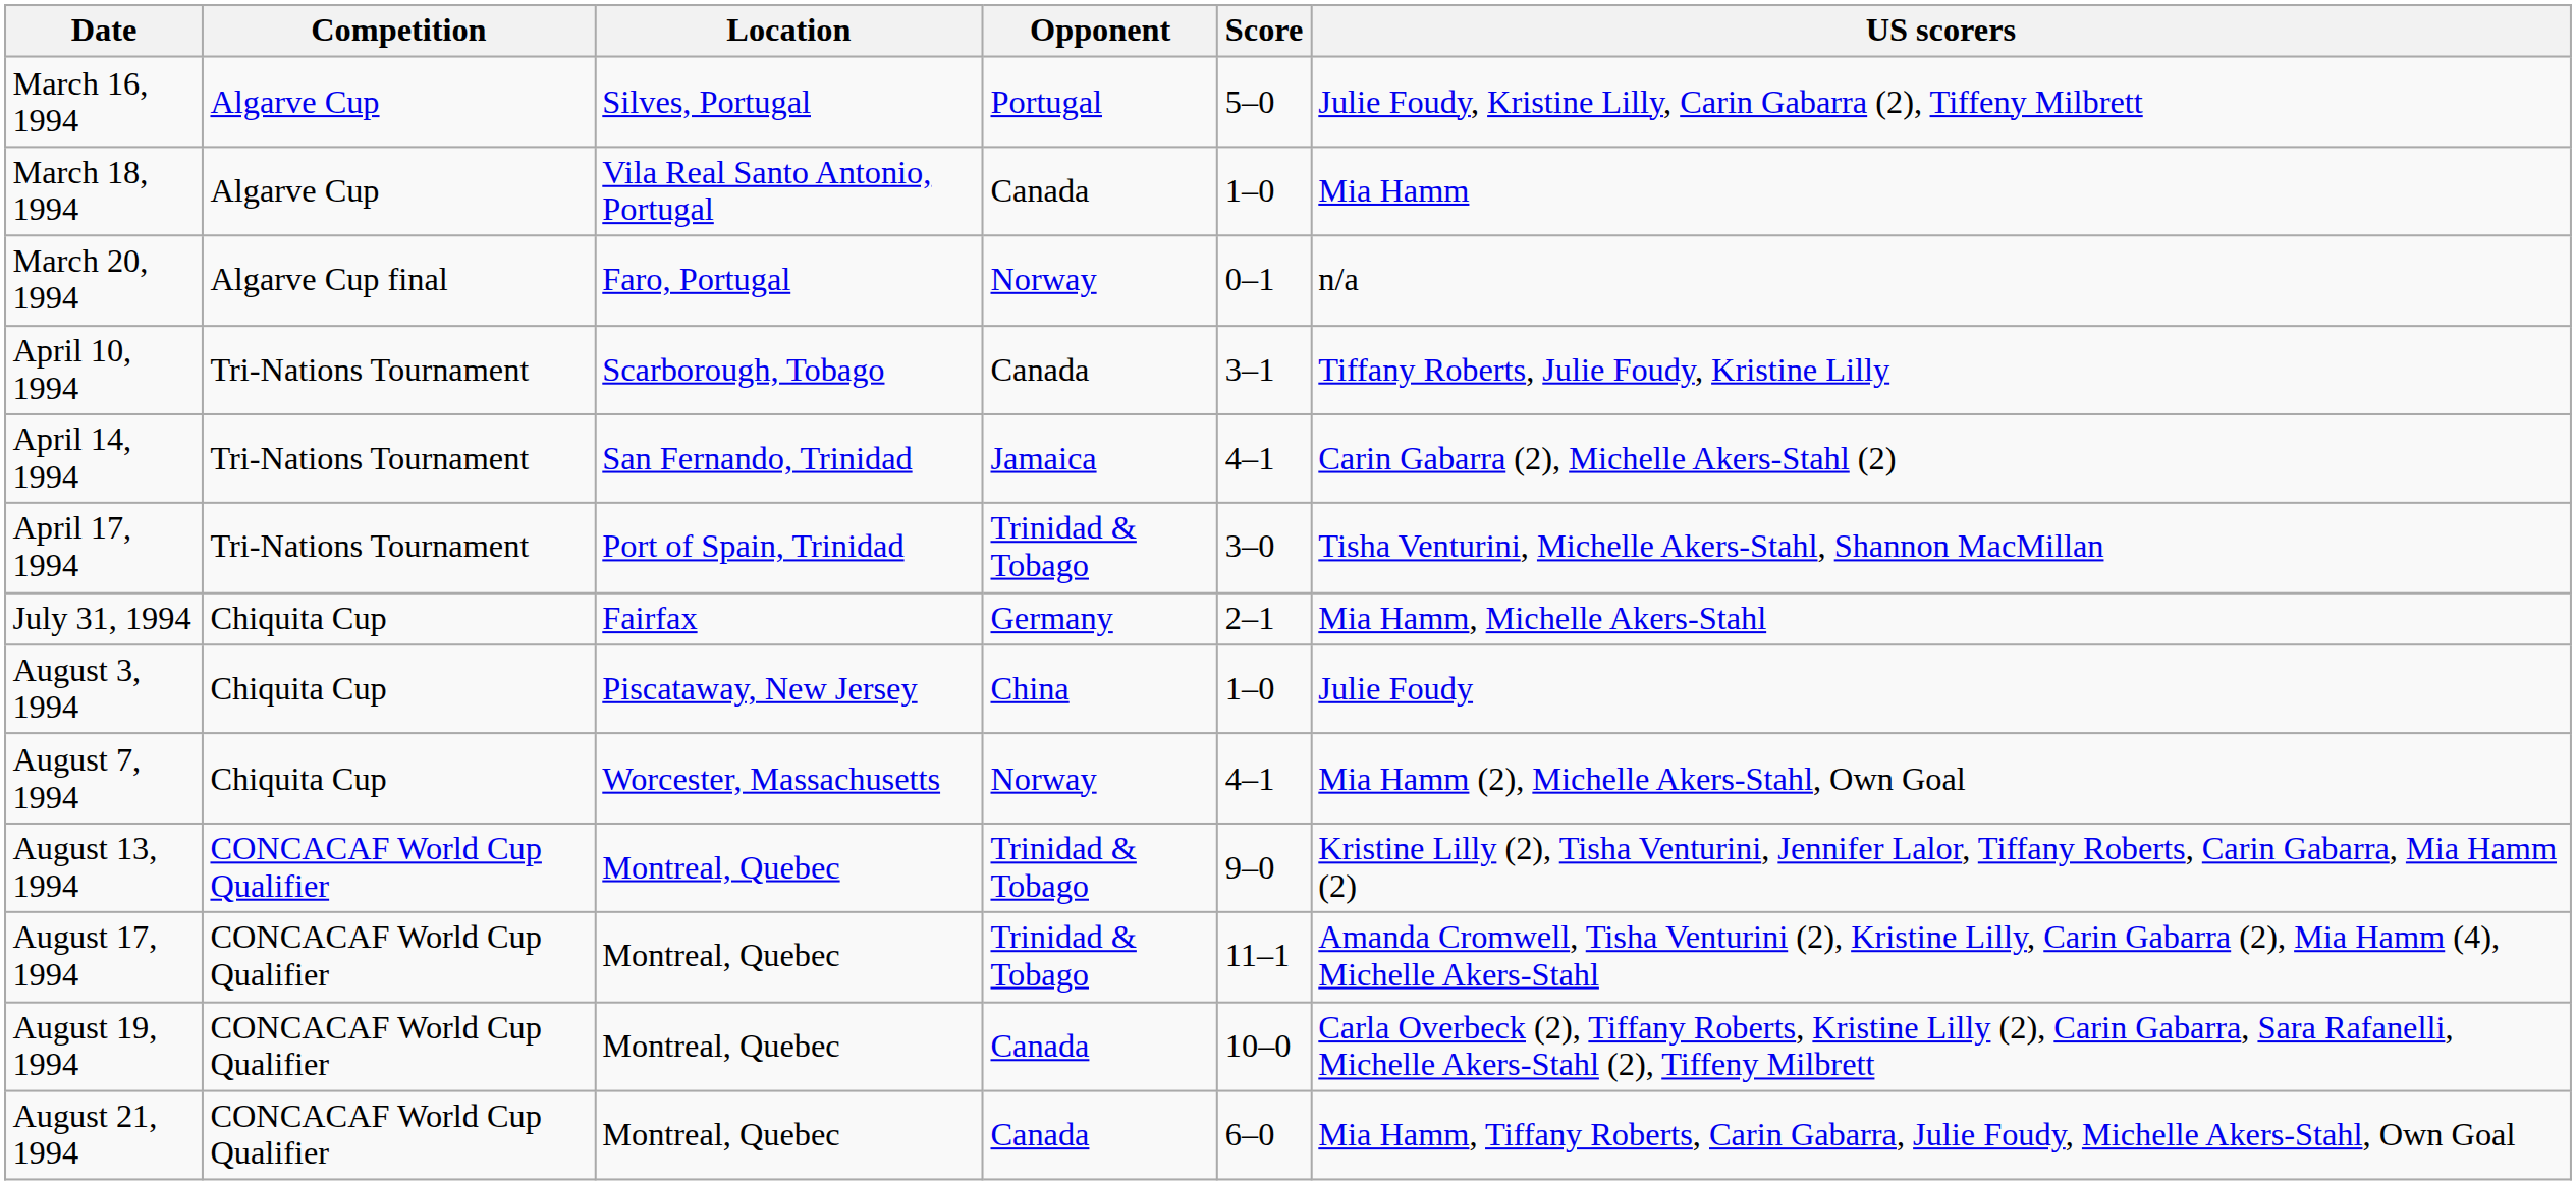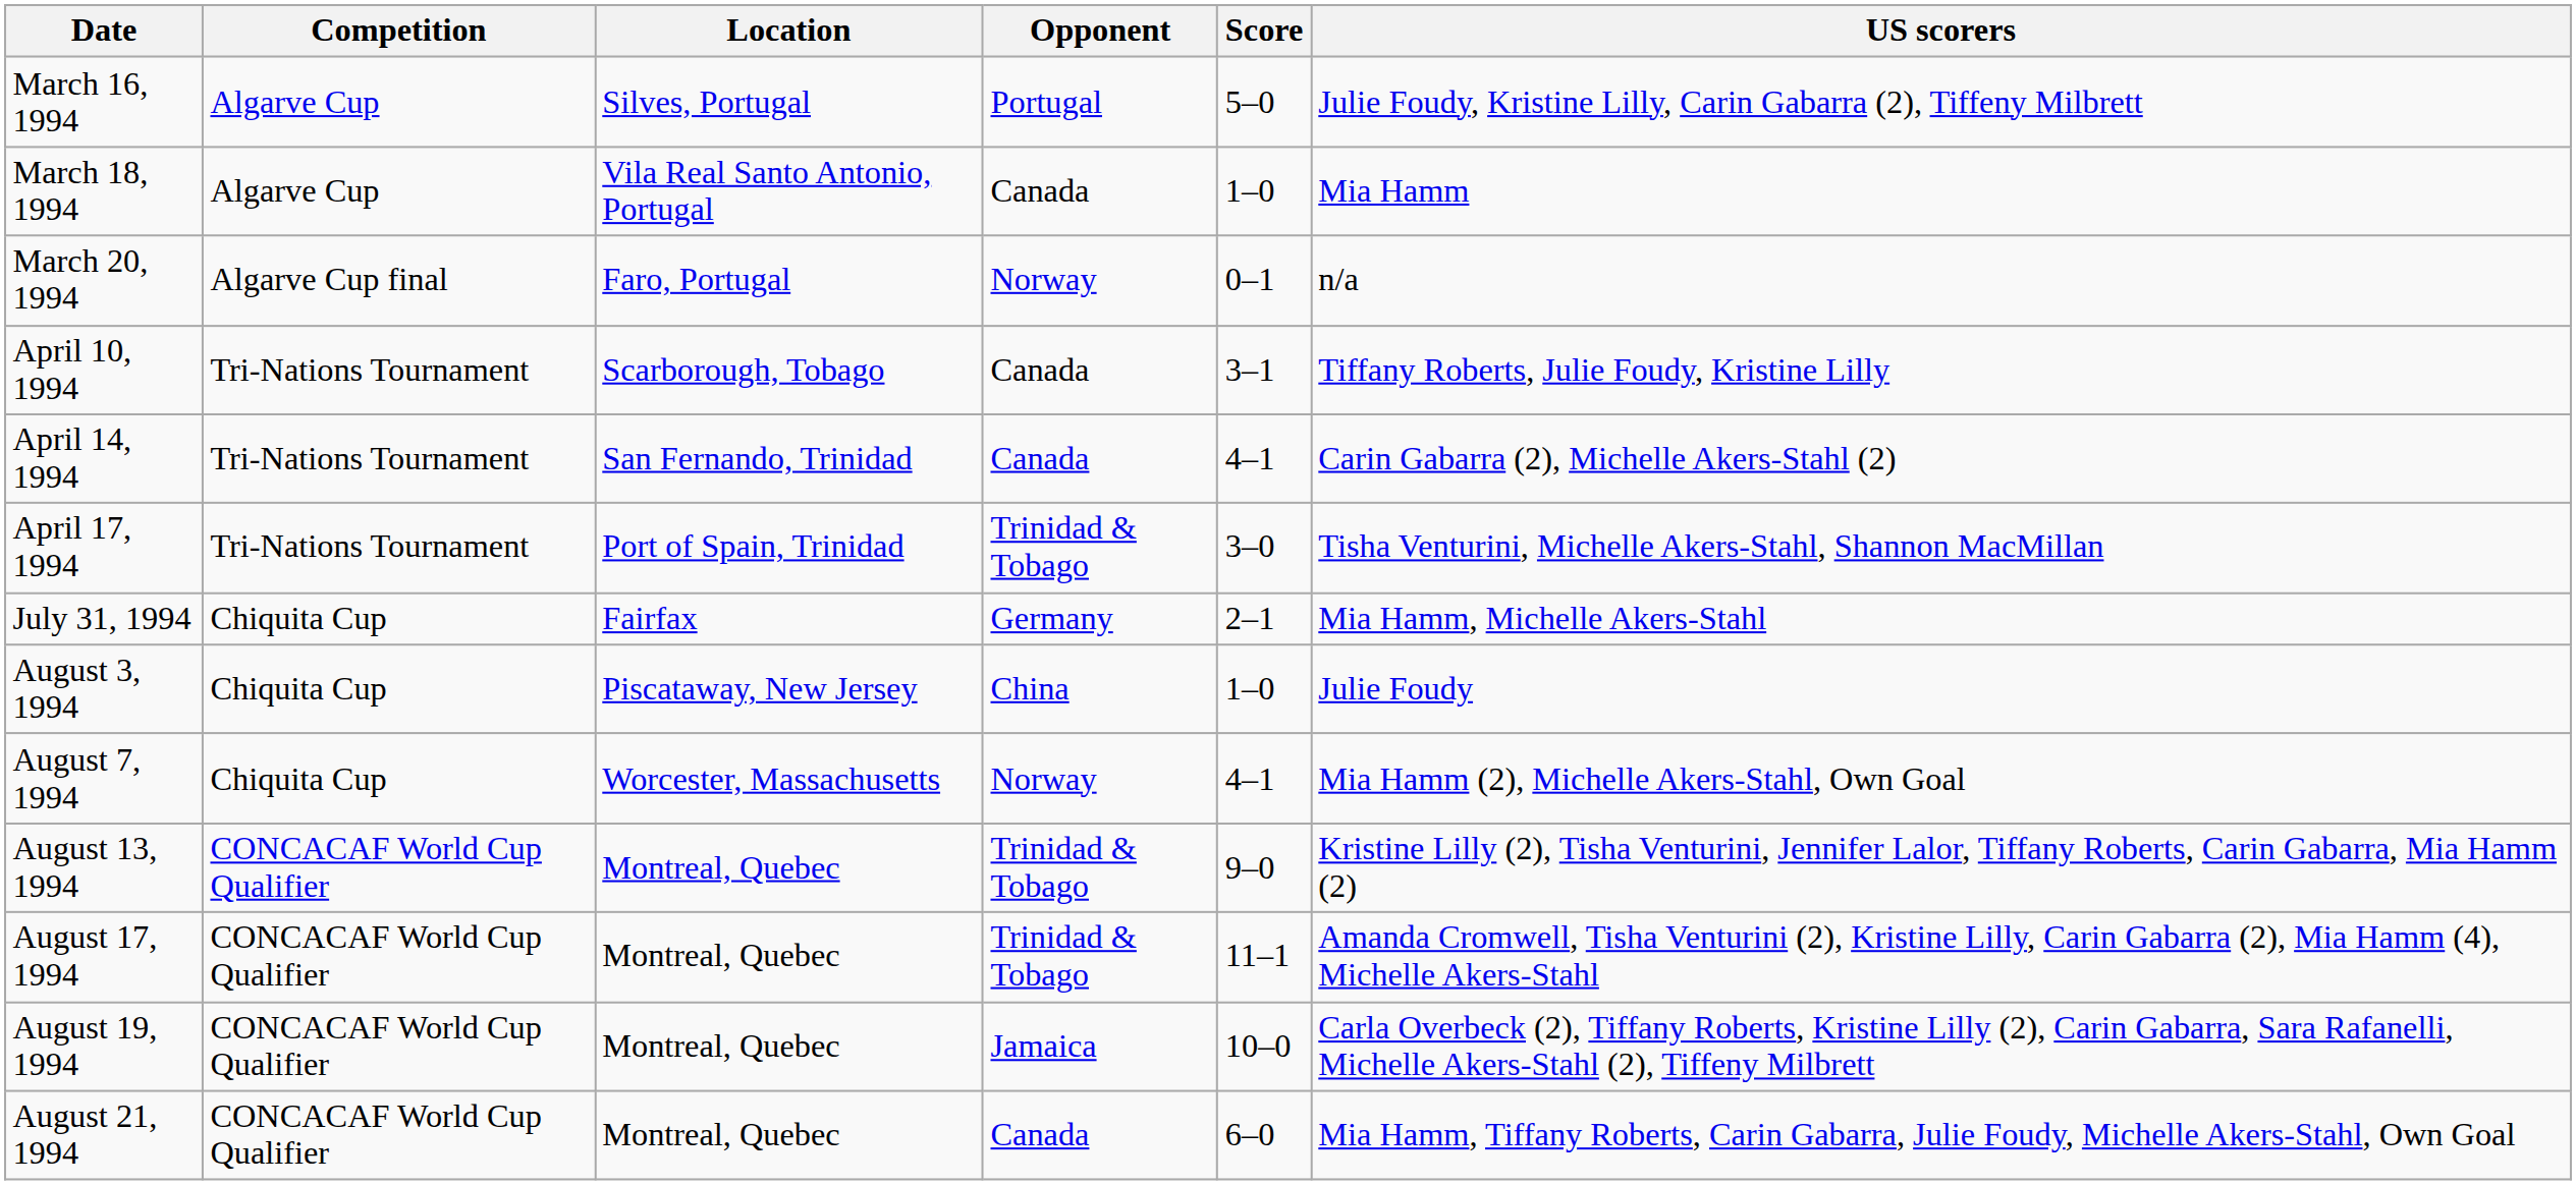 <table class="wikitable">
 <tr>
 <th>Date</th>
 <th>Competition</th>
 <th>Location</th>
 <th>Opponent</th>
 <th>Score</th>
 <th>US scorers</th>
 </tr>
 <tr>
 <td>March 16, 1994</td>
 <td><a href='#'>Algarve Cup</a></td>
 <td><a href='#'>Silves, Portugal</a></td>
 <td><a href='#'>Portugal</a></td>
 <td>5–0</td>
 <td><a href='#'>Julie Foudy</a>, <a href='#'>Kristine Lilly</a>, <a href='#'>Carin Gabarra</a> (2), <a href='#'>Tiffeny Milbrett</a></td>
 </tr>
 <tr>
 <td>March 18, 1994</td>
 <td>Algarve Cup</td>
 <td><a href='#'>Vila Real Santo Antonio, Portugal</a></td>
 <td>Canada</td>
 <td>1–0</td>
 <td><a href='#'>Mia Hamm</a></td>
 </tr>
 <tr>
 <td>March 20, 1994</td>
 <td>Algarve Cup final</td>
 <td><a href='#'>Faro, Portugal</a></td>
 <td><a href='#'>Norway</a></td>
 <td>0–1</td>
 <td>n/a</td>
 </tr>
 <tr>
 <td>April 10, 1994</td>
 <td>Tri-Nations Tournament</td>
 <td><a href='#'>Scarborough, Tobago</a></td>
 <td>Canada</td>
 <td>3–1</td>
 <td><a href='#'>Tiffany Roberts</a>, <a href='#'>Julie Foudy</a>, <a href='#'>Kristine Lilly</a></td>
 </tr>
 <tr>
 <td>April 14, 1994</td>
 <td>Tri-Nations Tournament</td>
 <td><a href='#'>San Fernando, Trinidad</a></td>
-<td><a href='#'>Jamaica</a></td>
+<td><a href='#'>Canada</a></td>
 <td>4–1</td>
 <td><a href='#'>Carin Gabarra</a> (2), <a href='#'>Michelle Akers-Stahl</a> (2)</td>
 </tr>
 <tr>
 <td>April 17, 1994</td>
 <td>Tri-Nations Tournament</td>
 <td><a href='#'>Port of Spain, Trinidad</a></td>
 <td><a href='#'>Trinidad & Tobago</a></td>
 <td>3–0</td>
 <td><a href='#'>Tisha Venturini</a>, <a href='#'>Michelle Akers-Stahl</a>, <a href='#'>Shannon MacMillan</a></td>
 </tr>
 <tr>
 <td>July 31, 1994</td>
 <td>Chiquita Cup</td>
 <td><a href='#'>Fairfax</a></td>
 <td><a href='#'>Germany</a></td>
 <td>2–1</td>
 <td><a href='#'>Mia Hamm</a>, <a href='#'>Michelle Akers-Stahl</a></td>
 </tr>
 <tr>
 <td>August 3, 1994</td>
 <td>Chiquita Cup</td>
 <td><a href='#'>Piscataway, New Jersey</a></td>
 <td><a href='#'>China</a></td>
 <td>1–0</td>
 <td><a href='#'>Julie Foudy</a></td>
 </tr>
 <tr>
 <td>August 7, 1994</td>
 <td>Chiquita Cup</td>
 <td><a href='#'>Worcester, Massachusetts</a></td>
 <td><a href='#'>Norway</a></td>
 <td>4–1</td>
 <td><a href='#'>Mia Hamm</a> (2), <a href='#'>Michelle Akers-Stahl</a>, Own Goal</td>
 </tr>
 <tr>
 <td>August 13, 1994</td>
 <td><a href='#'>CONCACAF World Cup Qualifier</a></td>
 <td><a href='#'>Montreal, Quebec</a></td>
 <td><a href='#'>Trinidad & Tobago</a></td>
 <td>9–0</td>
 <td><a href='#'>Kristine Lilly</a> (2), <a href='#'>Tisha Venturini</a>, <a href='#'>Jennifer Lalor</a>, <a href='#'>Tiffany Roberts</a>, <a href='#'>Carin Gabarra</a>, <a href='#'>Mia Hamm</a> (2)</td>
 </tr>
 <tr>
 <td>August 17, 1994</td>
 <td>CONCACAF World Cup Qualifier</td>
 <td>Montreal, Quebec</td>
 <td><a href='#'>Trinidad & Tobago</a></td>
 <td>11–1</td>
 <td><a href='#'>Amanda Cromwell</a>, <a href='#'>Tisha Venturini</a> (2), <a href='#'>Kristine Lilly</a>, <a href='#'>Carin Gabarra</a> (2), <a href='#'>Mia Hamm</a> (4), <a href='#'>Michelle Akers-Stahl</a></td>
 </tr>
 <tr>
 <td>August 19, 1994</td>
 <td>CONCACAF World Cup Qualifier</td>
 <td>Montreal, Quebec</td>
-<td><a href='#'>Canada</a></td>
+<td><a href='#'>Jamaica</a></td>
 <td>10–0</td>
 <td><a href='#'>Carla Overbeck</a> (2), <a href='#'>Tiffany Roberts</a>, <a href='#'>Kristine Lilly</a> (2), <a href='#'>Carin Gabarra</a>, <a href='#'>Sara Rafanelli</a>, <a href='#'>Michelle Akers-Stahl</a> (2), <a href='#'>Tiffeny Milbrett</a></td>
 </tr>
 <tr>
 <td>August 21, 1994</td>
 <td>CONCACAF World Cup Qualifier</td>
 <td>Montreal, Quebec</td>
 <td><a href='#'>Canada</a></td>
 <td>6–0</td>
 <td><a href='#'>Mia Hamm</a>, <a href='#'>Tiffany Roberts</a>, <a href='#'>Carin Gabarra</a>, <a href='#'>Julie Foudy</a>, <a href='#'>Michelle Akers-Stahl</a>, Own Goal</td>
 </tr>
 </table>
